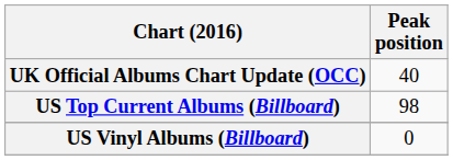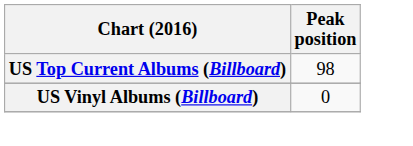 <table class="wikitable sortable plainrowheaders" style="text-align:center">
 <tr>
 <th scope="col">Chart (2016)</th>
 <th scope="col">Peak<br>position</th>
-</tr>
-<tr>
-<th scope="row">UK Official Albums Chart Update (<a href='#'>OCC</a>)</th>
-<td>40</td>
 </tr>
 <tr>
 <th scope="row">US <a href='#'>Top Current Albums</a> (<a href='#'><em>Billboard</em></a>)</th>
 <td>98</td>
 </tr>
 <tr>
 </tr>
 <tr>
 </tr>
 <tr>
 <th scope="row">US Vinyl Albums (<a href='#'><em>Billboard</em></a>)</th>
 <td>0</td>
 </tr>
 <tr>
 </tr>
 </table>
